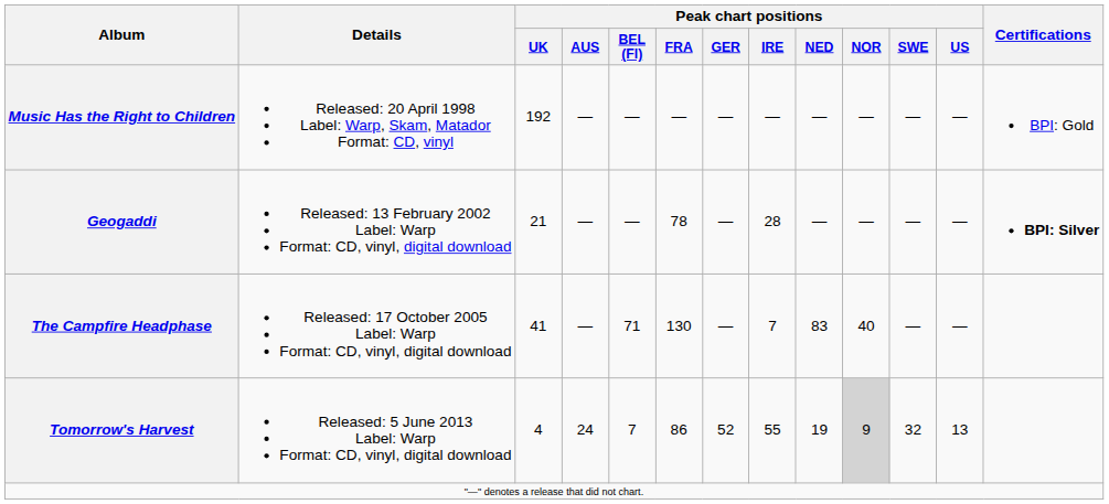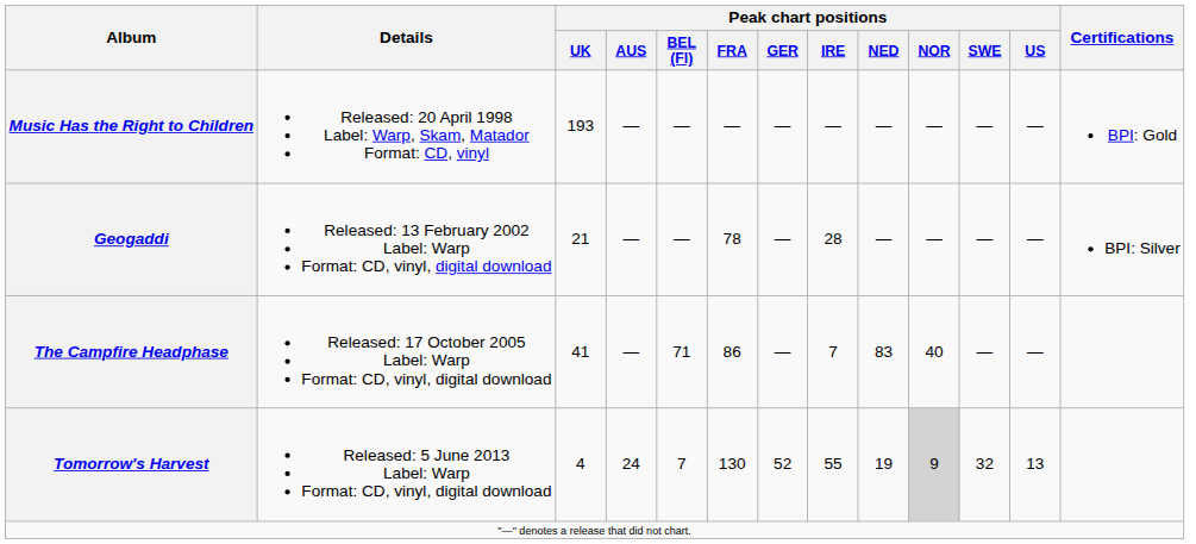 <table class="wikitable plainrowheaders" style="text-align:center;">
 <tr>
 <th rowspan="2">Album</th>
 <th rowspan="2">Details</th>
 <th colspan="10">Peak chart positions</th>
 <th rowspan="2"><a href='#'>Certifications</a></th>
 </tr>
 <tr>
 <th style="width:3em;font-size:90%"><a href='#'>UK</a><br></th>
 <th style="width:3em;font-size:90%"><a href='#'>AUS</a><br></th>
 <th style="width:3em;font-size:90%"><a href='#'>BEL (Fl)</a><br></th>
 <th style="width:3em;font-size:90%"><a href='#'>FRA</a><br></th>
 <th style="width:3em;font-size:90%"><a href='#'>GER</a><br></th>
 <th style="width:3em;font-size:90%"><a href='#'>IRE</a><br></th>
 <th style="width:3em;font-size:90%"><a href='#'>NED</a><br></th>
 <th style="width:3em;font-size:90%"><a href='#'>NOR</a><br></th>
 <th style="width:3em;font-size:90%"><a href='#'>SWE</a><br></th>
 <th style="width:3em;font-size:90%"><a href='#'>US</a><br></th>
 </tr>
 <tr>
 <th scope="row"><em><a href='#'>Music Has the Right to Children</a></em></th>
 <td><br><ul><li>Released: 20 April 1998</li><li>Label: <a href='#'>Warp</a>, <a href='#'>Skam</a>, <a href='#'>Matador</a></li><li>Format: <a href='#'>CD</a>, <a href='#'>vinyl</a></li></ul></td>
-<td>192</td>
+<td>193</td>
 <td>―</td>
 <td>―</td>
 <td>―</td>
 <td>―</td>
 <td>―</td>
 <td>―</td>
 <td>―</td>
 <td>―</td>
 <td>―</td>
 <td><br><ul><li><a href='#'>BPI</a>: Gold</li></ul></td>
 </tr>
 <tr>
 <th scope="row"><em><a href='#'>Geogaddi</a></em></th>
 <td><br><ul><li>Released: 13 February 2002</li><li>Label: Warp</li><li>Format: CD, vinyl, <a href='#'>digital download</a></li></ul></td>
 <td>21</td>
 <td>―</td>
 <td>―</td>
 <td>78</td>
 <td>―</td>
 <td>28</td>
 <td>―</td>
 <td>―</td>
 <td>―</td>
 <td>―</td>
-<td><strong><br><ul><li>BPI: Silver</li></ul></strong></td>
+<td><br><ul><li>BPI: Silver</li></ul></td>
 </tr>
 <tr>
 <th scope="row"><em><a href='#'>The Campfire Headphase</a></em></th>
 <td><br><ul><li>Released: 17 October 2005</li><li>Label: Warp</li><li>Format: CD, vinyl, digital download</li></ul></td>
 <td>41</td>
 <td>―</td>
 <td>71</td>
-<td>130</td>
+<td>86</td>
 <td>―</td>
 <td>7</td>
 <td>83</td>
 <td>40</td>
 <td>―</td>
 <td>―</td>
 <td></td>
 </tr>
 <tr>
 <th scope="row"><em><a href='#'>Tomorrow's Harvest</a></em></th>
 <td><br><ul><li>Released: 5 June 2013</li><li>Label: Warp</li><li>Format: CD, vinyl, digital download</li></ul></td>
 <td>4</td>
 <td>24</td>
 <td>7</td>
-<td>86</td>
+<td>130</td>
 <td>52</td>
 <td>55</td>
 <td>19</td>
 <td style="background: lightgrey;">9</td>
 <td>32</td>
 <td>13</td>
 <td></td>
 </tr>
 <tr>
 <td colspan="13" style="text-align:center; font-size:8pt;">"—" denotes a release that did not chart.</td>
 </tr>
 </table>
